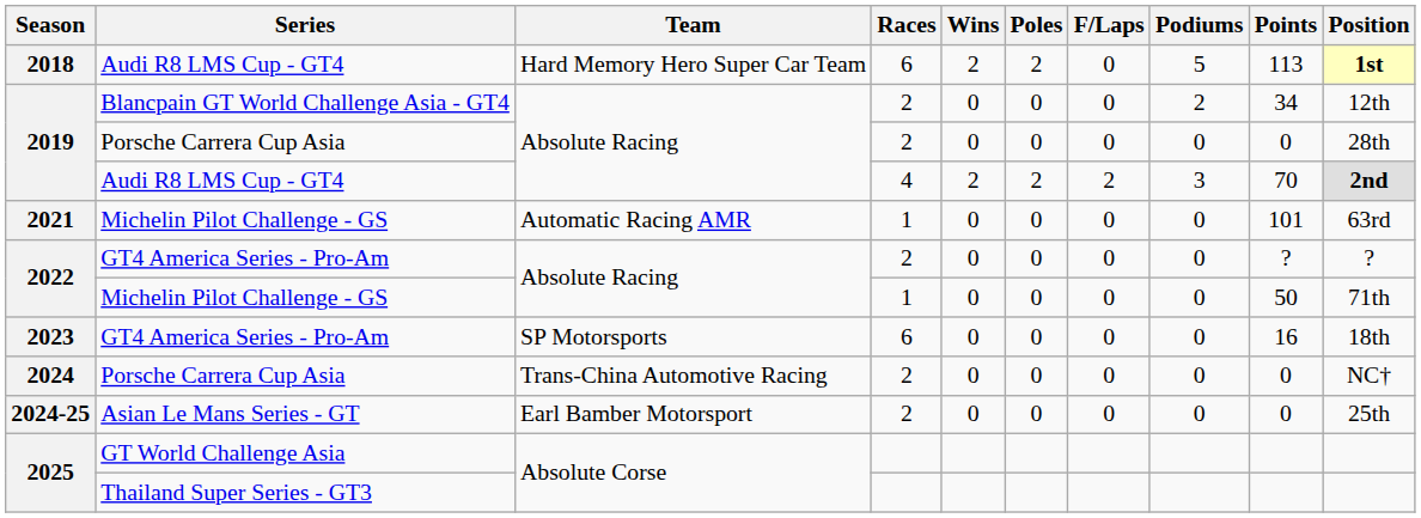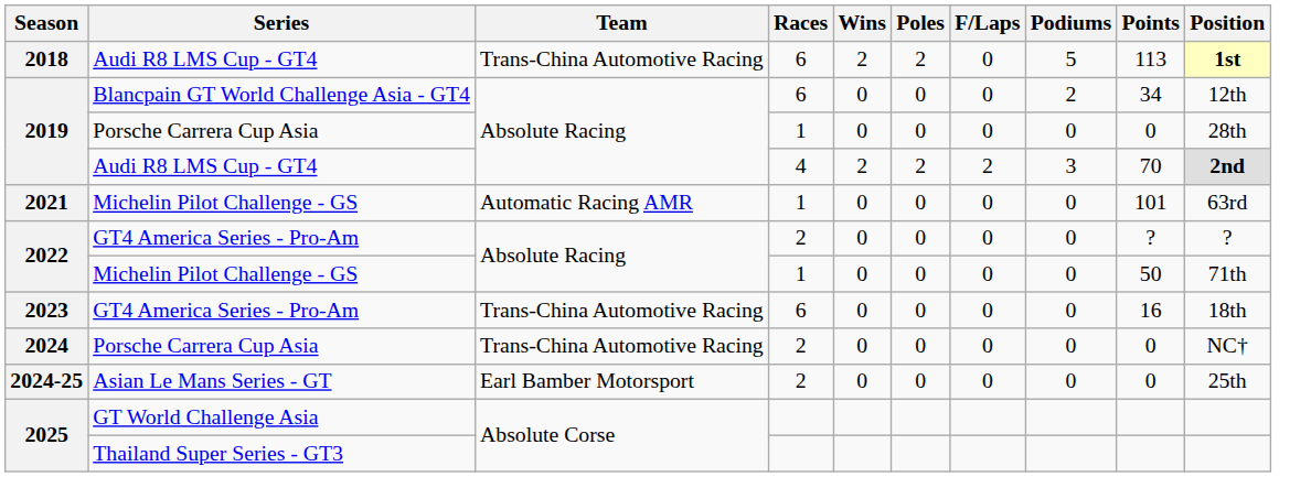 <table class="wikitable" style="font-size: 90%; text-align:center">
 <tr>
 <th>Season</th>
 <th>Series</th>
 <th>Team</th>
 <th>Races</th>
 <th>Wins</th>
 <th>Poles</th>
 <th>F/Laps</th>
 <th>Podiums</th>
 <th>Points</th>
 <th>Position</th>
 </tr>
 <tr>
 <th>2018</th>
 <td align=left><a href='#'>Audi R8 LMS Cup - GT4</a></td>
-<td align=left>Hard Memory Hero Super Car Team</td>
+<td align=left>Trans-China Automotive Racing</td>
 <td>6</td>
 <td>2</td>
 <td>2</td>
 <td>0</td>
 <td>5</td>
 <td>113</td>
 <td style="background:#FFFFBF;"><strong>1st</strong></td>
 </tr>
 <tr>
 <th rowspan="3">2019</th>
 <td align=left><a href='#'>Blancpain GT World Challenge Asia - GT4</a></td>
 <td rowspan="3" align=left>Absolute Racing</td>
-<td>2</td>
+<td>6</td>
 <td>0</td>
 <td>0</td>
 <td>0</td>
 <td>2</td>
 <td>34</td>
 <td>12th</td>
 </tr>
 <tr>
 <td align=left>Porsche Carrera Cup Asia</td>
-<td>2</td>
+<td>1</td>
 <td>0</td>
 <td>0</td>
 <td>0</td>
 <td>0</td>
 <td>0</td>
 <td>28th</td>
 </tr>
 <tr>
 <td align=left><a href='#'>Audi R8 LMS Cup - GT4</a></td>
 <td>4</td>
 <td>2</td>
 <td>2</td>
 <td>2</td>
 <td>3</td>
 <td>70</td>
 <td style="background:#DFDFDF;"><strong>2nd</strong></td>
 </tr>
 <tr>
 <th>2021</th>
 <td align=left><a href='#'>Michelin Pilot Challenge - GS</a></td>
 <td align=left>Automatic Racing <a href='#'>AMR</a></td>
 <td>1</td>
 <td>0</td>
 <td>0</td>
 <td>0</td>
 <td>0</td>
 <td>101</td>
 <td>63rd</td>
 </tr>
 <tr>
 <th rowspan="2">2022</th>
 <td align=left><a href='#'>GT4 America Series - Pro-Am</a></td>
 <td rowspan="2" align=left>Absolute Racing</td>
 <td>2</td>
 <td>0</td>
 <td>0</td>
 <td>0</td>
 <td>0</td>
 <td>?</td>
 <td>?</td>
 </tr>
 <tr>
 <td align=left><a href='#'>Michelin Pilot Challenge - GS</a></td>
 <td>1</td>
 <td>0</td>
 <td>0</td>
 <td>0</td>
 <td>0</td>
 <td>50</td>
 <td>71th</td>
 </tr>
 <tr>
 <th>2023</th>
 <td align=left><a href='#'>GT4 America Series - Pro-Am</a></td>
-<td align=left>SP Motorsports</td>
+<td align=left>Trans-China Automotive Racing</td>
 <td>6</td>
 <td>0</td>
 <td>0</td>
 <td>0</td>
 <td>0</td>
 <td>16</td>
 <td>18th</td>
 </tr>
 <tr>
 <th>2024</th>
 <td align=left><a href='#'>Porsche Carrera Cup Asia</a></td>
 <td align=left>Trans-China Automotive Racing</td>
 <td>2</td>
 <td>0</td>
 <td>0</td>
 <td>0</td>
 <td>0</td>
 <td>0</td>
 <td>NC†</td>
 </tr>
 <tr>
 <th>2024-25</th>
 <td align=left><a href='#'>Asian Le Mans Series - GT</a></td>
 <td align=left>Earl Bamber Motorsport</td>
 <td>2</td>
 <td>0</td>
 <td>0</td>
 <td>0</td>
 <td>0</td>
 <td>0</td>
 <td>25th</td>
 </tr>
 <tr>
 <th rowspan="2">2025</th>
 <td align=left><a href='#'>GT World Challenge Asia</a></td>
 <td rowspan="2" align="left">Absolute Corse</td>
 <td></td>
 <td></td>
 <td></td>
 <td></td>
 <td></td>
 <td></td>
 <td></td>
 </tr>
 <tr>
 <td align="left"><a href='#'>Thailand Super Series - GT3</a></td>
 <td></td>
 <td></td>
 <td></td>
 <td></td>
 <td></td>
 <td></td>
 <td></td>
 </tr>
 </table>
